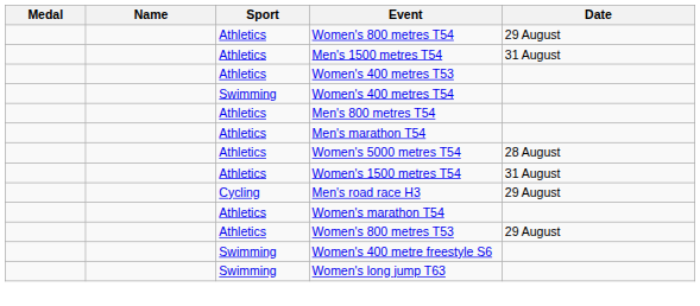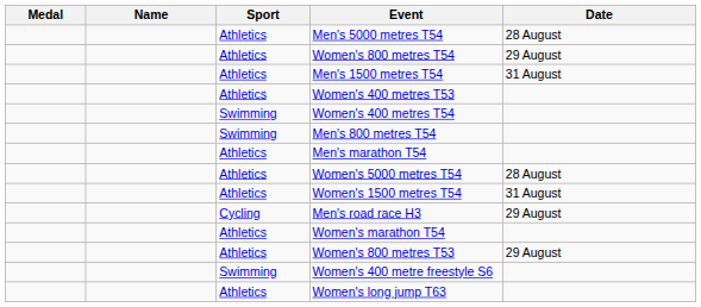 <table class="wikitable sortable" style="font-size:95%">
 <tr>
 <th style="width:6em">Medal</th>
 <th style="width:10em">Name</th>
 <th style="width:7em">Sport</th>
 <th style="width:15em">Event</th>
 <th style="width:15em">Date</th>
+</tr>
+<tr>
+<td></td>
+<td></td>
+<td><a href='#'>Athletics</a></td>
+<td><a href='#'>Men's 5000 metres T54</a></td>
+<td>28 August</td>
 </tr>
 <tr>
 <td></td>
 <td></td>
 <td><a href='#'>Athletics</a></td>
 <td><a href='#'>Women's 800 metres T54</a></td>
 <td>29 August</td>
 </tr>
 <tr>
 <td></td>
 <td></td>
 <td><a href='#'>Athletics</a></td>
 <td><a href='#'>Men's 1500 metres T54</a></td>
 <td>31 August</td>
 </tr>
 <tr>
 <td></td>
 <td></td>
 <td><a href='#'>Athletics</a></td>
 <td><a href='#'>Women's 400 metres T53</a></td>
 <td></td>
 </tr>
 <tr>
 <td></td>
 <td></td>
 <td><a href='#'>Swimming</a></td>
 <td><a href='#'>Women's 400 metres T54</a></td>
 <td></td>
 </tr>
 <tr>
 <td></td>
 <td></td>
-<td><a href='#'>Athletics</a></td>
+<td><a href='#'>Swimming</a></td>
 <td><a href='#'>Men's 800 metres T54</a></td>
 <td></td>
 </tr>
 <tr>
 <td></td>
 <td></td>
 <td><a href='#'>Athletics</a></td>
 <td><a href='#'>Men's marathon T54</a></td>
 <td></td>
 </tr>
 <tr>
 <td></td>
 <td></td>
 <td><a href='#'>Athletics</a></td>
 <td><a href='#'>Women's 5000 metres T54</a></td>
 <td>28 August</td>
 </tr>
 <tr>
 <td></td>
 <td></td>
 <td><a href='#'>Athletics</a></td>
 <td><a href='#'>Women's 1500 metres T54</a></td>
 <td>31 August</td>
 </tr>
 <tr>
 <td></td>
 <td></td>
 <td><a href='#'>Cycling</a></td>
 <td><a href='#'>Men's road race H3</a></td>
 <td>29 August</td>
 </tr>
 <tr>
 <td></td>
 <td></td>
 <td><a href='#'>Athletics</a></td>
 <td><a href='#'>Women's marathon T54</a></td>
 <td></td>
 </tr>
 <tr>
 <td></td>
 <td></td>
 <td><a href='#'>Athletics</a></td>
 <td><a href='#'>Women's 800 metres T53</a></td>
 <td>29 August</td>
 </tr>
 <tr>
 <td></td>
 <td></td>
 <td><a href='#'>Swimming</a></td>
 <td><a href='#'>Women's 400 metre freestyle S6</a></td>
 <td></td>
 </tr>
 <tr>
 <td></td>
 <td></td>
-<td><a href='#'>Swimming</a></td>
+<td><a href='#'>Athletics</a></td>
 <td><a href='#'>Women's long jump T63</a></td>
 <td></td>
 </tr>
 </table>
